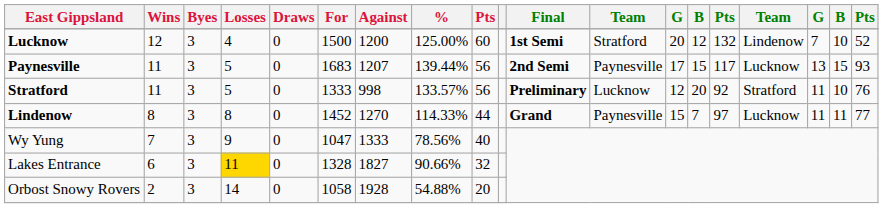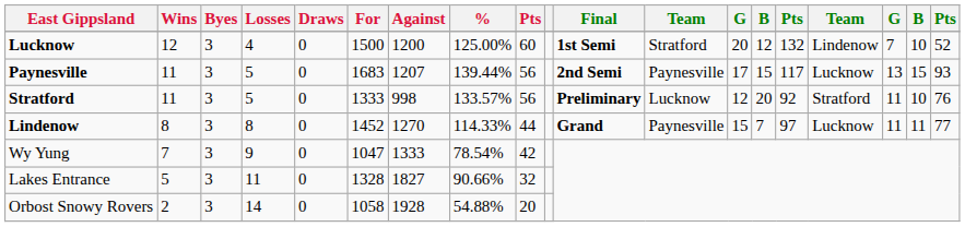 <table style="font-size: 85%; text-align: left;" class="wikitable">
 <tr>
 <th style="color:crimson">East Gippsland</th>
 <th style="color:crimson">Wins</th>
 <th style="color:crimson">Byes</th>
 <th style="color:crimson">Losses</th>
 <th style="color:crimson">Draws</th>
 <th style="color:crimson">For</th>
 <th style="color:crimson">Against</th>
 <th style="color:crimson">%</th>
 <th style="color:crimson">Pts</th>
 <th></th>
 <th style="color:green">Final</th>
 <th style="color:green">Team</th>
 <th style="color:green">G</th>
 <th style="color:green">B</th>
 <th style="color:green">Pts</th>
 <th style="color:green">Team</th>
 <th style="color:green">G</th>
 <th style="color:green">B</th>
 <th style="color:green">Pts</th>
 </tr>
 <tr>
 </tr>
 <tr>
 </tr>
 <tr>
 <td><strong>	Lucknow	</strong></td>
 <td>12</td>
 <td>3</td>
 <td>4</td>
 <td>0</td>
 <td>1500</td>
 <td>1200</td>
 <td>125.00%</td>
 <td>60</td>
 <td></td>
 <td><strong>1st Semi</strong></td>
 <td>Stratford</td>
 <td>20</td>
 <td>12</td>
 <td>132</td>
 <td>Lindenow</td>
 <td>7</td>
 <td>10</td>
 <td>52</td>
 </tr>
 <tr>
 <td><strong>	Paynesville	</strong></td>
 <td>11</td>
 <td>3</td>
 <td>5</td>
 <td>0</td>
 <td>1683</td>
 <td>1207</td>
 <td>139.44%</td>
 <td>56</td>
 <td></td>
 <td><strong>2nd Semi</strong></td>
 <td>Paynesville</td>
 <td>17</td>
 <td>15</td>
 <td>117</td>
 <td>Lucknow</td>
 <td>13</td>
 <td>15</td>
 <td>93</td>
 </tr>
 <tr>
 <td><strong>	Stratford	</strong></td>
 <td>11</td>
 <td>3</td>
 <td>5</td>
 <td>0</td>
 <td>1333</td>
 <td>998</td>
 <td>133.57%</td>
 <td>56</td>
 <td></td>
 <td><strong>Preliminary</strong></td>
 <td>Lucknow</td>
 <td>12</td>
 <td>20</td>
 <td>92</td>
 <td>Stratford</td>
 <td>11</td>
 <td>10</td>
 <td>76</td>
 </tr>
 <tr>
 <td><strong>	Lindenow	</strong></td>
 <td>8</td>
 <td>3</td>
 <td>8</td>
 <td>0</td>
 <td>1452</td>
 <td>1270</td>
 <td>114.33%</td>
 <td>44</td>
 <td></td>
 <td><strong>Grand</strong></td>
 <td>Paynesville</td>
 <td>15</td>
 <td>7</td>
 <td>97</td>
 <td>Lucknow</td>
 <td>11</td>
 <td>11</td>
 <td>77</td>
 </tr>
 <tr>
 <td>Wy Yung</td>
 <td>7</td>
 <td>3</td>
 <td>9</td>
 <td>0</td>
 <td>1047</td>
 <td>1333</td>
-<td>78.56%</td>
-<td>40</td>
+<td>78.54%</td>
+<td>42</td>
 <td></td>
 </tr>
 <tr>
 <td>Lakes Entrance</td>
-<td>6</td>
+<td>5</td>
 <td>3</td>
-<td style="background: gold;">11</td>
+<td>11</td>
 <td>0</td>
 <td>1328</td>
 <td>1827</td>
 <td>90.66%</td>
 <td>32</td>
 <td></td>
 </tr>
 <tr>
 <td>Orbost Snowy Rovers</td>
 <td>2</td>
 <td>3</td>
 <td>14</td>
 <td>0</td>
 <td>1058</td>
 <td>1928</td>
 <td>54.88%</td>
 <td>20</td>
 <td></td>
 </tr>
 <tr>
 </tr>
 </table>
